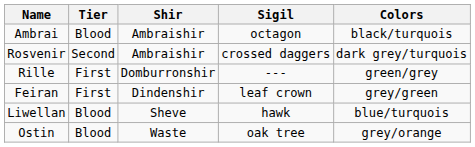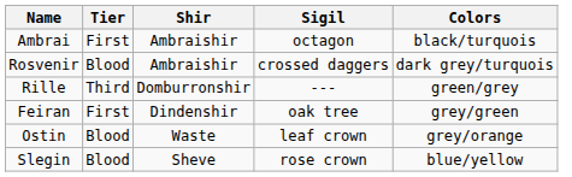 <table class="wikitable" style="text-align:center">
 <tr>
 <th>Name</th>
 <th>Tier</th>
 <th>Shir</th>
 <th>Sigil</th>
 <th>Colors</th>
 </tr>
 <tr>
 <td>Ambrai</td>
-<td>Blood</td>
+<td>First</td>
 <td>Ambraishir</td>
 <td>octagon</td>
 <td>black/turquois</td>
 </tr>
 <tr>
 <td>Rosvenir</td>
-<td>Second</td>
+<td>Blood</td>
 <td>Ambraishir</td>
 <td>crossed daggers</td>
 <td>dark grey/turquois</td>
 </tr>
 <tr>
 <td>Rille</td>
-<td>First</td>
+<td>Third</td>
 <td>Domburronshir</td>
 <td>---</td>
 <td>green/grey</td>
 </tr>
 <tr>
 <td>Feiran</td>
 <td>First</td>
 <td>Dindenshir</td>
-<td>leaf crown</td>
+<td>oak tree</td>
 <td>grey/green</td>
-</tr>
-<tr>
-<td>Liwellan</td>
-<td>Blood</td>
-<td>Sheve</td>
-<td>hawk</td>
-<td>blue/turquois</td>
 </tr>
 <tr>
 <td>Ostin</td>
 <td>Blood</td>
 <td>Waste</td>
-<td>oak tree</td>
+<td>leaf crown</td>
 <td>grey/orange</td>
 </tr>
+<tr>
+<td>Slegin</td>
+<td>Blood</td>
+<td>Sheve</td>
+<td>rose crown</td>
+<td>blue/yellow</td>
+</tr>
 </table>
